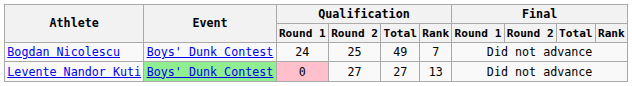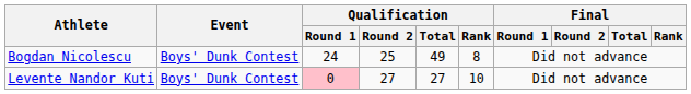 <table class="wikitable" style="font-size:90%;">
 <tr>
 <th rowspan=2>Athlete</th>
 <th rowspan=2>Event</th>
 <th colspan=4>Qualification</th>
 <th colspan=4>Final</th>
 </tr>
 <tr style="font-size:95%">
 <th>Round 1</th>
 <th>Round 2</th>
 <th>Total</th>
 <th>Rank</th>
 <th>Round 1</th>
 <th>Round 2</th>
 <th>Total</th>
 <th>Rank</th>
 </tr>
 <tr align=center>
 <td align=left><a href='#'>Bogdan Nicolescu</a></td>
 <td align=left><a href='#'>Boys' Dunk Contest</a></td>
 <td>24</td>
 <td>25</td>
 <td>49</td>
-<td>7</td>
+<td>8</td>
 <td colspan = 4>Did not advance</td>
 </tr>
 <tr align=center>
 <td align=left><a href='#'>Levente Nandor Kuti</a></td>
-<td align=left style="background: lightgreen;"><a href='#'>Boys' Dunk Contest</a></td>
+<td align=left><a href='#'>Boys' Dunk Contest</a></td>
 <td style="background: pink;">0</td>
 <td>27</td>
 <td>27</td>
-<td>13</td>
+<td>10</td>
 <td colspan = 4>Did not advance</td>
 </tr>
 </table>
